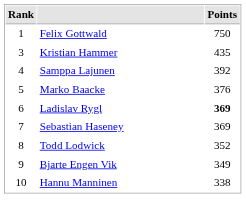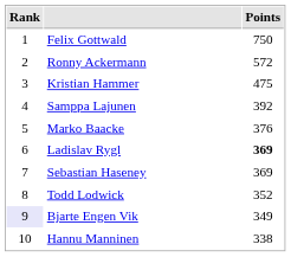 <table cellspacing="1" cellpadding="3" style="border:1px solid #AAAAAA;font-size:86%">
 <tr bgcolor="#E4E4E4">
 <th style="border-bottom:1px solid #AAAAAA" width=10>Rank</th>
 <th style="border-bottom:1px solid #AAAAAA" width=200></th>
 <th style="border-bottom:1px solid #AAAAAA" width=20>Points</th>
 </tr>
 <tr align="center">
 <td>1</td>
 <td align="left"> <a href='#'>Felix Gottwald</a></td>
 <td>750</td>
 </tr>
 <tr align="center">
+<td>2</td>
+<td align="left"> <a href='#'>Ronny Ackermann</a></td>
+<td>572</td>
+</tr>
+<tr align="center">
 <td>3</td>
 <td align="left"> <a href='#'>Kristian Hammer</a></td>
-<td>435</td>
+<td>475</td>
 </tr>
 <tr align="center">
 <td>4</td>
 <td align="left"> <a href='#'>Samppa Lajunen</a></td>
 <td>392</td>
 </tr>
 <tr align="center">
 <td>5</td>
 <td align="left"> <a href='#'>Marko Baacke</a></td>
 <td>376</td>
 </tr>
 <tr align="center">
 <td>6</td>
 <td align="left"> <a href='#'>Ladislav Rygl</a></td>
 <td><strong>369</strong></td>
 </tr>
 <tr align="center">
 <td>7</td>
 <td align="left"> <a href='#'>Sebastian Haseney</a></td>
 <td>369</td>
 </tr>
 <tr align="center">
 <td>8</td>
 <td align="left"> <a href='#'>Todd Lodwick</a></td>
 <td>352</td>
 </tr>
 <tr align="center">
-<td>9</td>
+<td style="background: lavender;">9</td>
 <td align="left"> <a href='#'>Bjarte Engen Vik</a></td>
 <td>349</td>
 </tr>
 <tr align="center">
 <td>10</td>
 <td align="left"> <a href='#'>Hannu Manninen</a></td>
 <td>338</td>
 </tr>
 </table>
